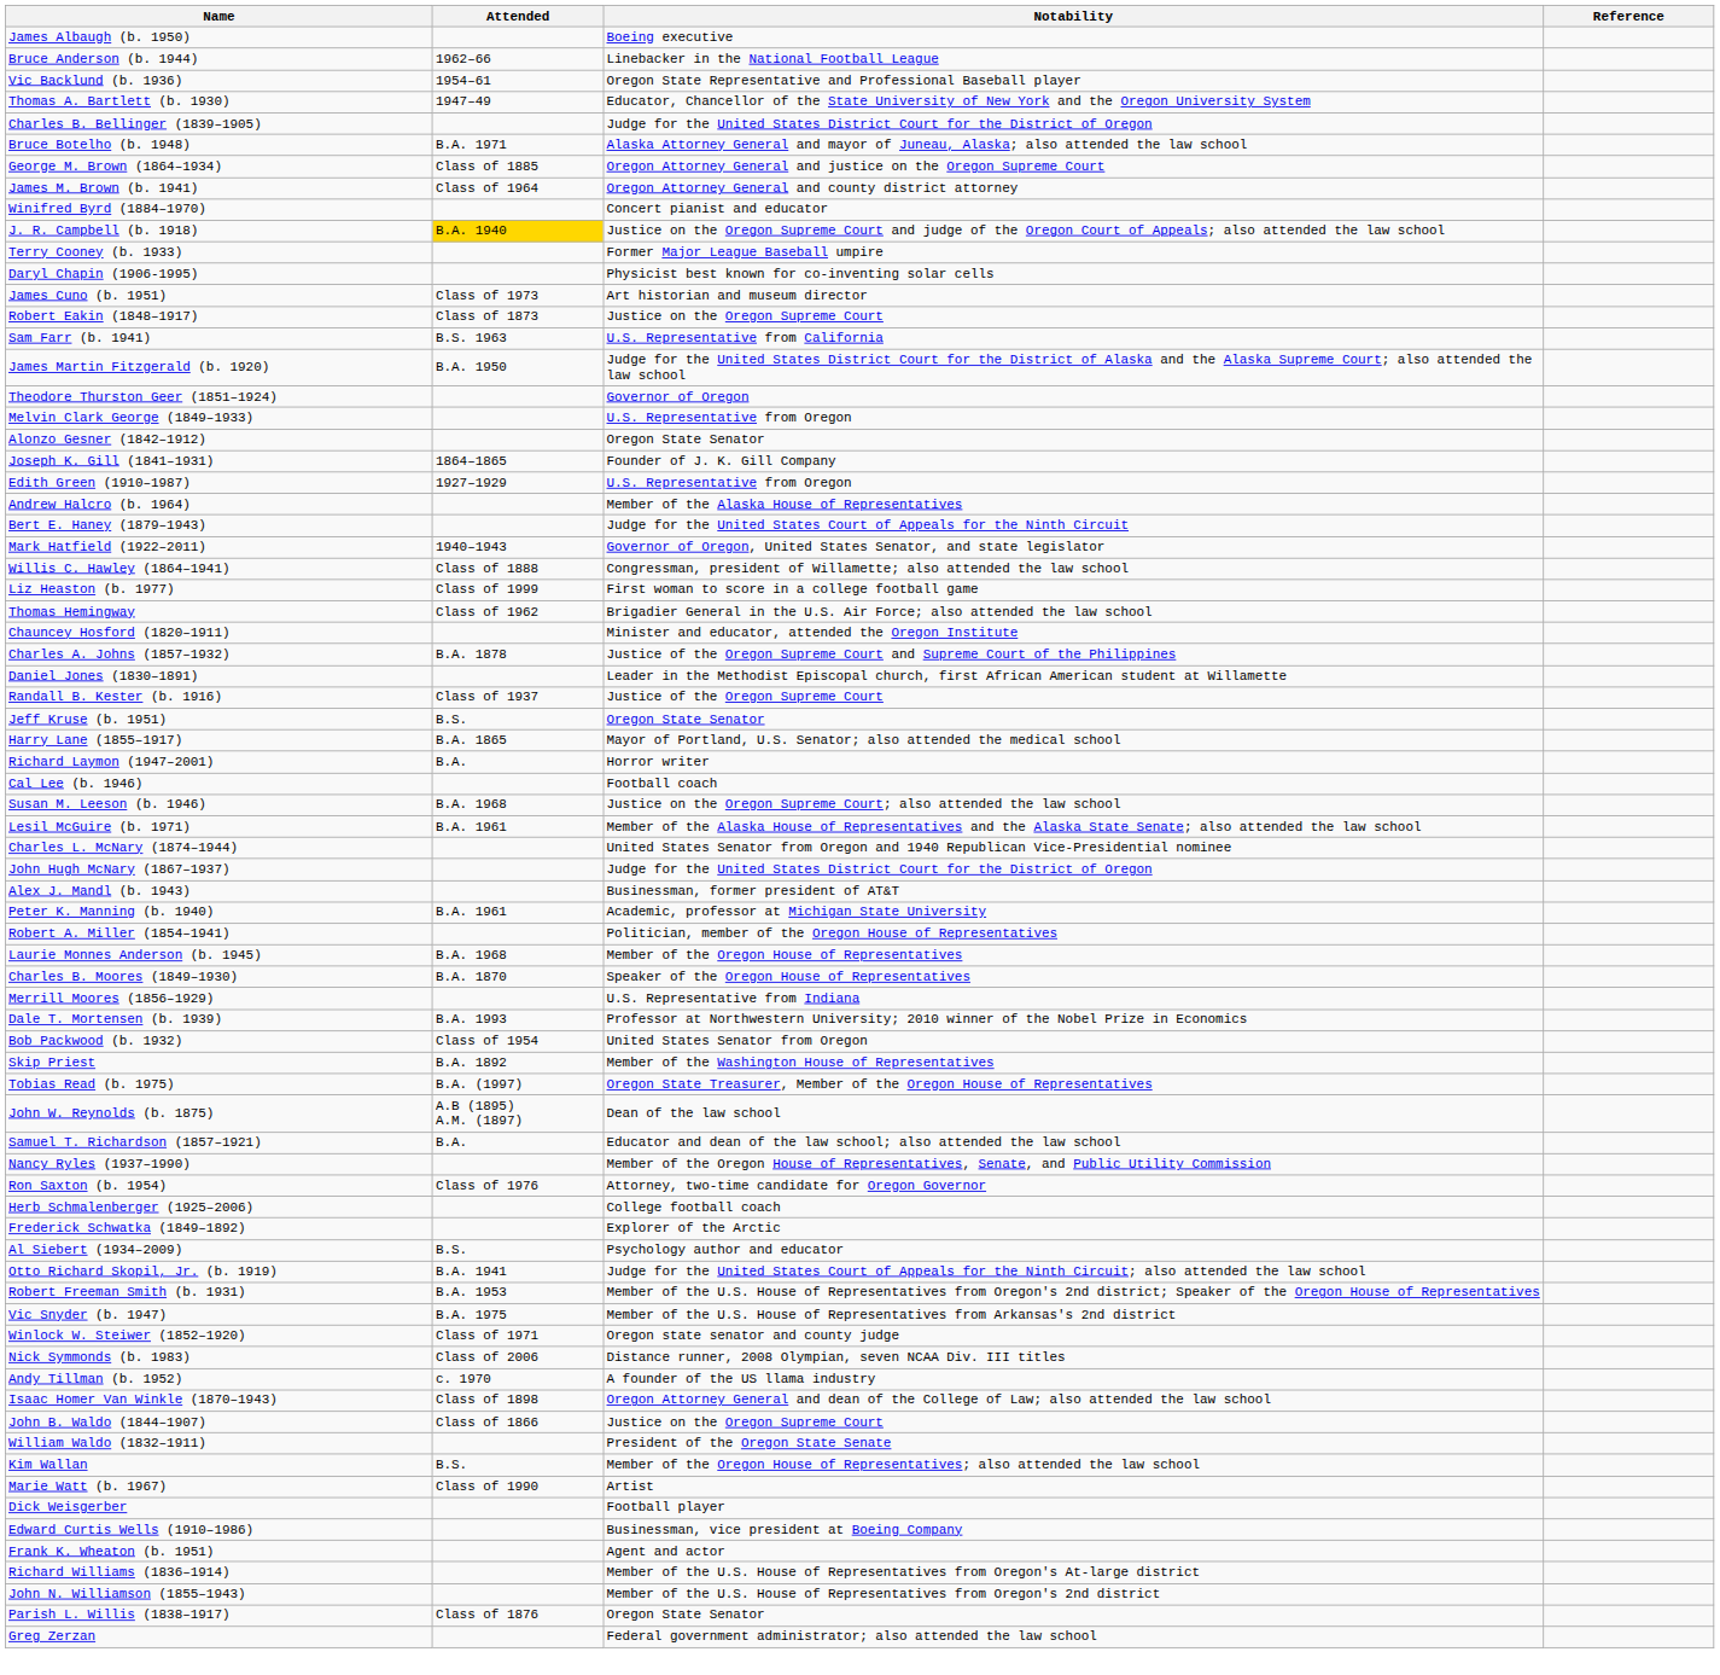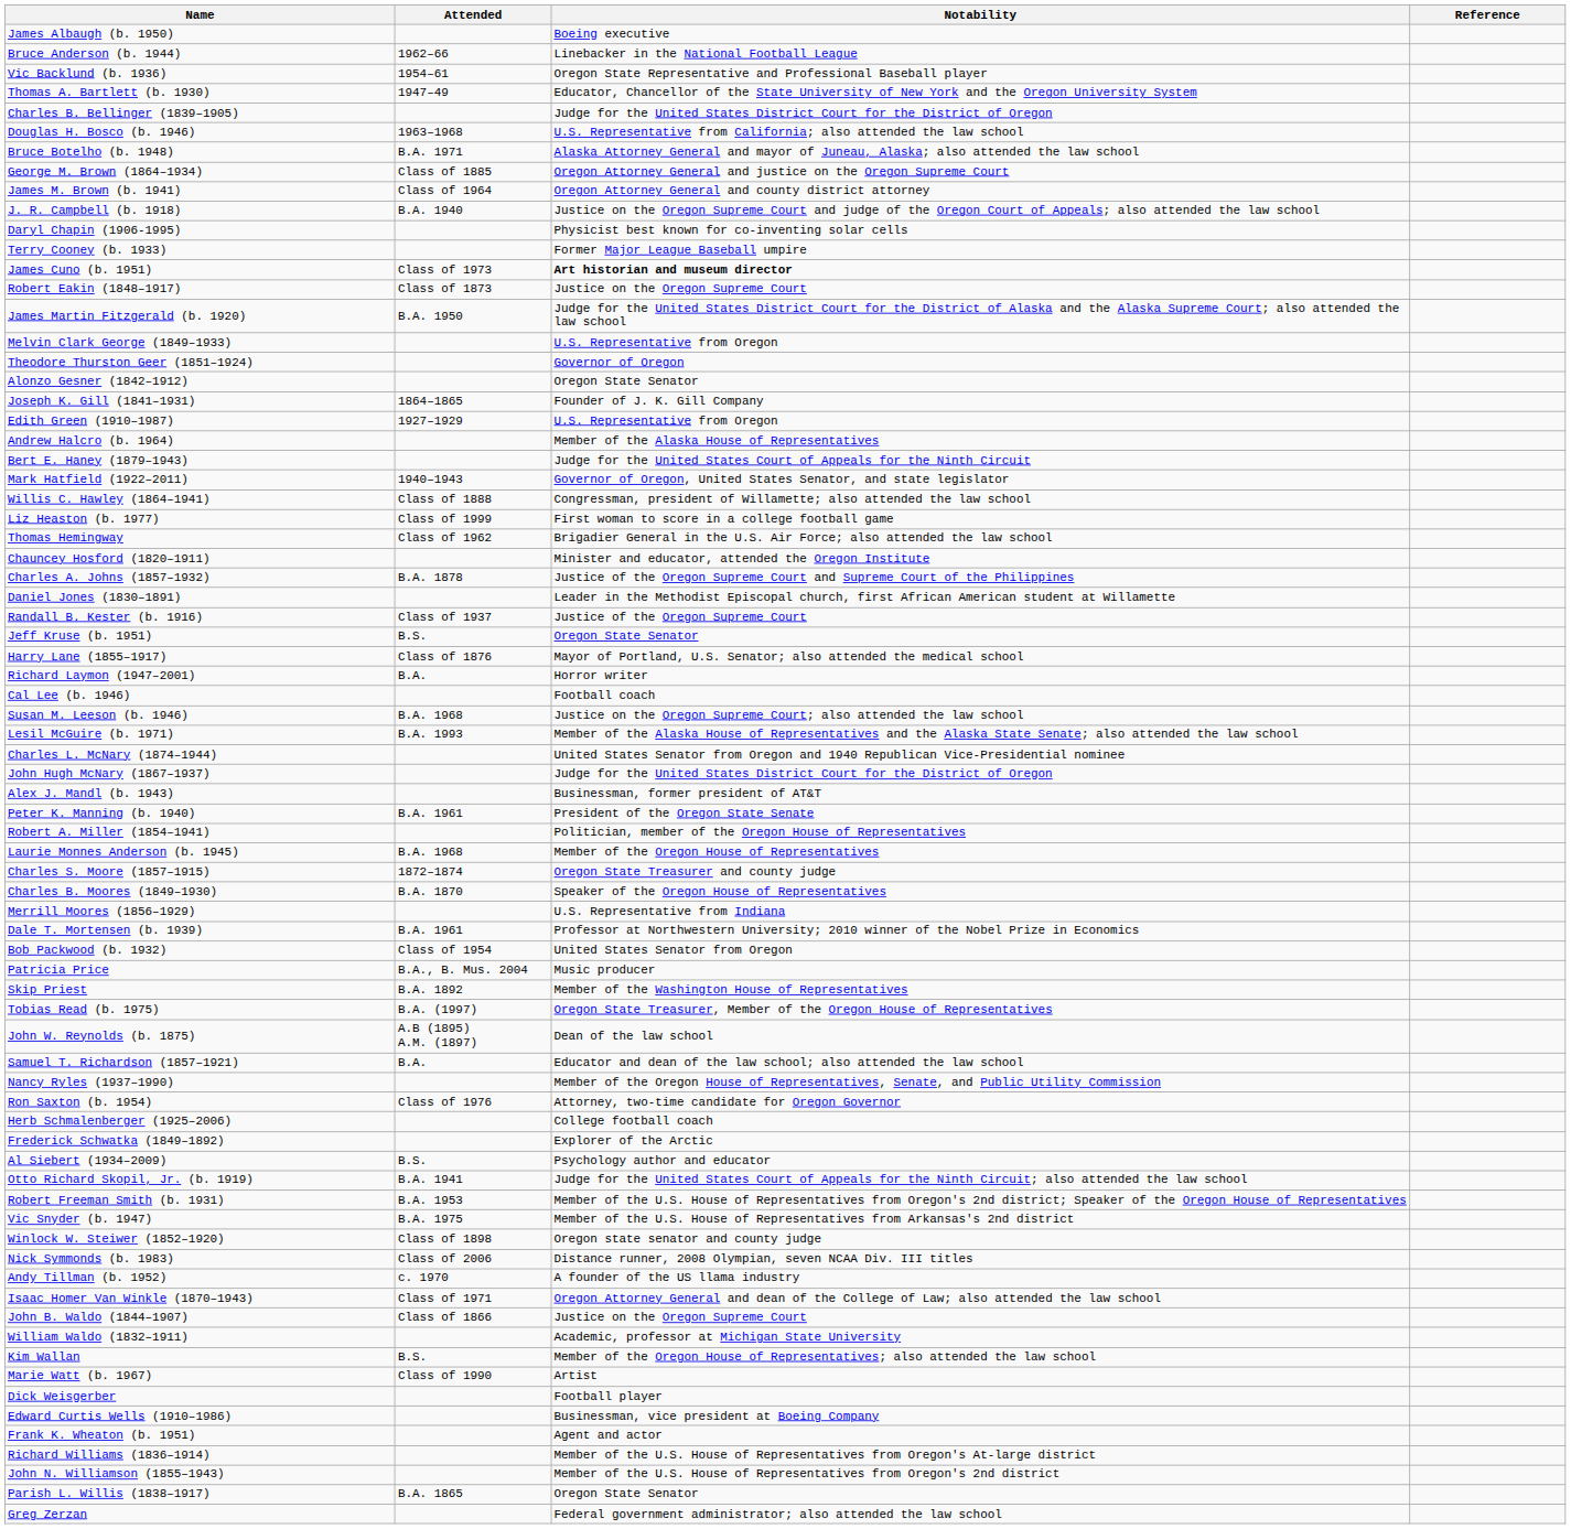 <table class="wikitable sortable" style="width:85%">
 <tr>
 <th width="25%">Name</th>
 <th width="10%">Attended</th>
 <th width="*%">Notability</th>
 <th width="10%">Reference</th>
 </tr>
 <tr valign="top">
 <td><a href='#'>James Albaugh</a> (b. 1950)</td>
 <td></td>
 <td><a href='#'>Boeing</a> executive</td>
 <td></td>
 </tr>
 <tr>
 <td><a href='#'>Bruce Anderson</a> (b. 1944)</td>
 <td>1962–66</td>
 <td>Linebacker in the <a href='#'>National Football League</a></td>
 <td></td>
 </tr>
 <tr>
 <td><a href='#'>Vic Backlund</a> (b. 1936)</td>
 <td>1954–61</td>
 <td>Oregon State Representative and Professional Baseball player</td>
 <td></td>
 </tr>
 <tr>
 <td><a href='#'>Thomas A. Bartlett</a> (b. 1930)</td>
 <td>1947–49</td>
 <td>Educator, Chancellor of the <a href='#'>State University of New York</a> and the <a href='#'>Oregon University System</a></td>
 <td></td>
 </tr>
 <tr>
 <td><a href='#'>Charles B. Bellinger</a> (1839–1905)</td>
 <td></td>
 <td>Judge for the <a href='#'>United States District Court for the District of Oregon</a></td>
 <td></td>
 </tr>
 <tr>
+<td><a href='#'>Douglas H. Bosco</a> (b. 1946)</td>
+<td>1963–1968</td>
+<td><a href='#'>U.S. Representative</a> from <a href='#'>California</a>; also attended the law school</td>
+<td></td>
+</tr>
+<tr>
 <td><a href='#'>Bruce Botelho</a> (b. 1948)</td>
 <td>B.A. 1971</td>
 <td><a href='#'>Alaska Attorney General</a> and mayor of <a href='#'>Juneau, Alaska</a>; also attended the law school</td>
 <td></td>
 </tr>
 <tr>
 <td><a href='#'>George M. Brown</a> (1864–1934)</td>
 <td>Class of 1885</td>
 <td><a href='#'>Oregon Attorney General</a> and justice on the <a href='#'>Oregon Supreme Court</a></td>
 <td></td>
 </tr>
 <tr>
 <td><a href='#'>James M. Brown</a> (b. 1941)</td>
 <td>Class of 1964</td>
 <td><a href='#'>Oregon Attorney General</a> and county district attorney</td>
 <td></td>
 </tr>
 <tr>
-<td><a href='#'>Winifred Byrd</a> (1884–1970)</td>
-<td></td>
-<td>Concert pianist and educator</td>
+<td><a href='#'>J. R. Campbell</a> (b. 1918)</td>
+<td>B.A. 1940</td>
+<td>Justice on the <a href='#'>Oregon Supreme Court</a> and judge of the <a href='#'>Oregon Court of Appeals</a>; also attended the law school</td>
 <td></td>
 </tr>
 <tr>
-<td><a href='#'>J. R. Campbell</a> (b. 1918)</td>
-<td style="background: gold;">B.A. 1940</td>
-<td>Justice on the <a href='#'>Oregon Supreme Court</a> and judge of the <a href='#'>Oregon Court of Appeals</a>; also attended the law school</td>
+<td><a href='#'>Daryl Chapin</a> (1906-1995)</td>
+<td></td>
+<td>Physicist best known for co-inventing solar cells</td>
 <td></td>
 </tr>
 <tr>
 <td><a href='#'>Terry Cooney</a> (b. 1933)</td>
 <td></td>
 <td>Former <a href='#'>Major League Baseball</a> umpire</td>
 <td></td>
 </tr>
 <tr>
-<td><a href='#'>Daryl Chapin</a> (1906-1995)</td>
-<td></td>
-<td>Physicist best known for co-inventing solar cells</td>
-<td></td>
-</tr>
-<tr>
 <td><a href='#'>James Cuno</a> (b. 1951)</td>
 <td>Class of 1973</td>
-<td>Art historian and museum director</td>
+<td><strong>Art historian and museum director</strong></td>
 <td></td>
 </tr>
 <tr>
 <td><a href='#'>Robert Eakin</a> (1848–1917)</td>
 <td>Class of 1873</td>
 <td>Justice on the <a href='#'>Oregon Supreme Court</a></td>
 <td></td>
 </tr>
 <tr>
-<td><a href='#'>Sam Farr</a> (b. 1941)</td>
-<td>B.S. 1963</td>
-<td><a href='#'>U.S. Representative</a> from <a href='#'>California</a></td>
-<td></td>
-</tr>
-<tr>
 <td><a href='#'>James Martin Fitzgerald</a> (b. 1920)</td>
 <td>B.A. 1950</td>
 <td>Judge for the <a href='#'>United States District Court for the District of Alaska</a> and the <a href='#'>Alaska Supreme Court</a>; also attended the law school</td>
 <td></td>
 </tr>
 <tr>
+<td><a href='#'>Melvin Clark George</a> (1849–1933)</td>
+<td></td>
+<td><a href='#'>U.S. Representative</a> from Oregon</td>
+<td></td>
+</tr>
+<tr>
 <td><a href='#'>Theodore Thurston Geer</a> (1851–1924)</td>
 <td></td>
 <td><a href='#'>Governor of Oregon</a></td>
-<td></td>
-</tr>
-<tr>
-<td><a href='#'>Melvin Clark George</a> (1849–1933)</td>
-<td></td>
-<td><a href='#'>U.S. Representative</a> from Oregon</td>
 <td></td>
 </tr>
 <tr>
 <td><a href='#'>Alonzo Gesner</a> (1842–1912)</td>
 <td></td>
 <td>Oregon State Senator</td>
 <td></td>
 </tr>
 <tr>
 <td><a href='#'>Joseph K. Gill</a> (1841–1931)</td>
 <td>1864–1865</td>
 <td>Founder of J. K. Gill Company</td>
 <td></td>
 </tr>
 <tr>
 <td><a href='#'>Edith Green</a> (1910–1987)</td>
 <td>1927–1929</td>
 <td><a href='#'>U.S. Representative</a> from Oregon</td>
 <td></td>
 </tr>
 <tr>
 <td><a href='#'>Andrew Halcro</a> (b. 1964)</td>
 <td></td>
 <td>Member of the <a href='#'>Alaska House of Representatives</a></td>
 <td></td>
 </tr>
 <tr>
 <td><a href='#'>Bert E. Haney</a> (1879–1943)</td>
 <td></td>
 <td>Judge for the <a href='#'>United States Court of Appeals for the Ninth Circuit</a></td>
 <td></td>
 </tr>
 <tr>
 <td><a href='#'>Mark Hatfield</a> (1922–2011)</td>
 <td>1940–1943</td>
 <td><a href='#'>Governor of Oregon</a>, United States Senator, and state legislator</td>
 <td></td>
 </tr>
 <tr>
 <td><a href='#'>Willis C. Hawley</a> (1864–1941)</td>
 <td>Class of 1888</td>
 <td>Congressman, president of Willamette; also attended the law school</td>
 <td></td>
 </tr>
 <tr>
 <td><a href='#'>Liz Heaston</a> (b. 1977)</td>
 <td>Class of 1999</td>
 <td>First woman to score in a college football game</td>
 <td></td>
 </tr>
 <tr>
 <td><a href='#'>Thomas Hemingway</a></td>
 <td>Class of 1962</td>
 <td>Brigadier General in the U.S. Air Force; also attended the law school</td>
 <td></td>
 </tr>
 <tr>
 <td><a href='#'>Chauncey Hosford</a> (1820–1911)</td>
 <td></td>
 <td>Minister and educator, attended the <a href='#'>Oregon Institute</a></td>
 <td></td>
 </tr>
 <tr>
 <td><a href='#'>Charles A. Johns</a> (1857–1932)</td>
 <td>B.A. 1878</td>
 <td>Justice of the <a href='#'>Oregon Supreme Court</a> and <a href='#'>Supreme Court of the Philippines</a></td>
 <td></td>
 </tr>
 <tr>
 <td><a href='#'>Daniel Jones</a> (1830–1891)</td>
 <td></td>
 <td>Leader in the Methodist Episcopal church, first African American student at Willamette</td>
 <td></td>
 </tr>
 <tr>
 <td><a href='#'>Randall B. Kester</a> (b. 1916)</td>
 <td>Class of 1937</td>
 <td>Justice of the <a href='#'>Oregon Supreme Court</a></td>
 <td></td>
 </tr>
 <tr>
 <td><a href='#'>Jeff Kruse</a> (b. 1951)</td>
 <td>B.S.</td>
 <td><a href='#'>Oregon State Senator</a></td>
 <td></td>
 </tr>
 <tr>
 <td><a href='#'>Harry Lane</a> (1855–1917)</td>
-<td>B.A. 1865</td>
+<td>Class of 1876</td>
 <td>Mayor of Portland, U.S. Senator; also attended the medical school</td>
 <td></td>
 </tr>
 <tr>
 <td><a href='#'>Richard Laymon</a> (1947–2001)</td>
 <td>B.A.</td>
 <td>Horror writer</td>
 <td></td>
 </tr>
 <tr>
 <td><a href='#'>Cal Lee</a> (b. 1946)</td>
 <td></td>
 <td>Football coach</td>
 <td></td>
 </tr>
 <tr>
 <td><a href='#'>Susan M. Leeson</a> (b. 1946)</td>
 <td>B.A. 1968</td>
 <td>Justice on the <a href='#'>Oregon Supreme Court</a>; also attended the law school</td>
 <td></td>
 </tr>
 <tr>
 <td><a href='#'>Lesil McGuire</a> (b. 1971)</td>
-<td>B.A. 1961</td>
+<td>B.A. 1993</td>
 <td>Member of the <a href='#'>Alaska House of Representatives</a> and the <a href='#'>Alaska State Senate</a>; also attended the law school</td>
 <td></td>
 </tr>
 <tr>
 <td><a href='#'>Charles L. McNary</a> (1874–1944)</td>
 <td></td>
 <td>United States Senator from Oregon and 1940 Republican Vice-Presidential nominee</td>
 <td></td>
 </tr>
 <tr>
 <td><a href='#'>John Hugh McNary</a> (1867–1937)</td>
 <td></td>
 <td>Judge for the <a href='#'>United States District Court for the District of Oregon</a></td>
 <td></td>
 </tr>
 <tr>
 <td><a href='#'>Alex J. Mandl</a> (b. 1943)</td>
 <td></td>
 <td>Businessman, former president of AT&T</td>
 <td></td>
 </tr>
 <tr>
 <td><a href='#'>Peter K. Manning</a> (b. 1940)</td>
 <td>B.A. 1961</td>
-<td>Academic, professor at <a href='#'>Michigan State University</a></td>
+<td>President of the <a href='#'>Oregon State Senate</a></td>
 <td></td>
 </tr>
 <tr>
 <td><a href='#'>Robert A. Miller</a> (1854–1941)</td>
 <td></td>
 <td>Politician, member of the <a href='#'>Oregon House of Representatives</a></td>
 <td></td>
 </tr>
 <tr>
 <td><a href='#'>Laurie Monnes Anderson</a> (b. 1945)</td>
 <td>B.A. 1968</td>
 <td>Member of the <a href='#'>Oregon House of Representatives</a></td>
+<td></td>
+</tr>
+<tr>
+<td><a href='#'>Charles S. Moore</a> (1857–1915)</td>
+<td>1872–1874</td>
+<td><a href='#'>Oregon State Treasurer</a> and county judge</td>
 <td></td>
 </tr>
 <tr>
 <td><a href='#'>Charles B. Moores</a> (1849–1930)</td>
 <td>B.A. 1870</td>
 <td>Speaker of the <a href='#'>Oregon House of Representatives</a></td>
 <td></td>
 </tr>
 <tr>
 <td><a href='#'>Merrill Moores</a> (1856–1929)</td>
 <td></td>
 <td>U.S. Representative from <a href='#'>Indiana</a></td>
 <td></td>
 </tr>
 <tr>
 <td><a href='#'>Dale T. Mortensen</a> (b. 1939)</td>
-<td>B.A. 1993</td>
+<td>B.A. 1961</td>
 <td>Professor at Northwestern University; 2010 winner of the Nobel Prize in Economics</td>
 <td></td>
 </tr>
 <tr>
 <td><a href='#'>Bob Packwood</a> (b. 1932)</td>
 <td>Class of 1954</td>
 <td>United States Senator from Oregon</td>
+<td></td>
+</tr>
+<tr>
+<td><a href='#'>Patricia Price</a></td>
+<td>B.A., B. Mus. 2004</td>
+<td>Music producer</td>
 <td></td>
 </tr>
 <tr>
 <td><a href='#'>Skip Priest</a></td>
 <td>B.A. 1892</td>
 <td>Member of the <a href='#'>Washington House of Representatives</a></td>
 <td></td>
 </tr>
 <tr>
 <td><a href='#'>Tobias Read</a> (b. 1975)</td>
 <td>B.A. (1997)</td>
 <td><a href='#'>Oregon State Treasurer</a>, Member of the <a href='#'>Oregon House of Representatives</a></td>
 <td></td>
 </tr>
 <tr>
 <td><a href='#'>John W. Reynolds</a> (b. 1875)</td>
 <td>A.B (1895)<br>A.M. (1897)</td>
 <td>Dean of the law school</td>
 <td></td>
 </tr>
 <tr>
 <td><a href='#'>Samuel T. Richardson</a> (1857–1921)</td>
 <td>B.A.</td>
 <td>Educator and dean of the law school; also attended the law school</td>
 <td></td>
 </tr>
 <tr>
 <td><a href='#'>Nancy Ryles</a> (1937–1990)</td>
 <td></td>
 <td>Member of the Oregon <a href='#'>House of Representatives</a>, <a href='#'>Senate</a>, and <a href='#'>Public Utility Commission</a></td>
 <td></td>
 </tr>
 <tr>
 <td><a href='#'>Ron Saxton</a> (b. 1954)</td>
 <td>Class of 1976</td>
 <td>Attorney, two-time candidate for <a href='#'>Oregon Governor</a></td>
 <td></td>
 </tr>
 <tr>
 <td><a href='#'>Herb Schmalenberger</a> (1925–2006)</td>
 <td></td>
 <td>College football coach</td>
 <td></td>
 </tr>
 <tr>
 <td><a href='#'>Frederick Schwatka</a> (1849–1892)</td>
 <td></td>
 <td>Explorer of the Arctic</td>
 <td></td>
 </tr>
 <tr>
 <td><a href='#'>Al Siebert</a> (1934–2009)</td>
 <td>B.S.</td>
 <td>Psychology author and educator</td>
 <td></td>
 </tr>
 <tr>
 <td><a href='#'>Otto Richard Skopil, Jr.</a> (b. 1919)</td>
 <td>B.A. 1941</td>
 <td>Judge for the <a href='#'>United States Court of Appeals for the Ninth Circuit</a>; also attended the law school</td>
 <td></td>
 </tr>
 <tr>
 <td><a href='#'>Robert Freeman Smith</a> (b. 1931)</td>
 <td>B.A. 1953</td>
 <td>Member of the U.S. House of Representatives from Oregon's 2nd district; Speaker of the <a href='#'>Oregon House of Representatives</a></td>
 <td></td>
 </tr>
 <tr>
 <td><a href='#'>Vic Snyder</a> (b. 1947)</td>
 <td>B.A. 1975</td>
 <td>Member of the U.S. House of Representatives from Arkansas's 2nd district</td>
 <td></td>
 </tr>
 <tr>
 <td><a href='#'>Winlock W. Steiwer</a> (1852–1920)</td>
-<td>Class of 1971</td>
+<td>Class of 1898</td>
 <td>Oregon state senator and county judge</td>
 <td></td>
 </tr>
 <tr>
 <td><a href='#'>Nick Symmonds</a> (b. 1983)</td>
 <td>Class of 2006</td>
 <td>Distance runner, 2008 Olympian, seven NCAA Div. III titles</td>
 <td></td>
 </tr>
 <tr>
 <td><a href='#'>Andy Tillman</a> (b. 1952)</td>
 <td>c. 1970</td>
 <td>A founder of the US llama industry</td>
 <td></td>
 </tr>
 <tr>
 <td><a href='#'>Isaac Homer Van Winkle</a> (1870–1943)</td>
-<td>Class of 1898</td>
+<td>Class of 1971</td>
 <td><a href='#'>Oregon Attorney General</a> and dean of the College of Law; also attended the law school</td>
 <td></td>
 </tr>
 <tr>
 <td><a href='#'>John B. Waldo</a> (1844–1907)</td>
 <td>Class of 1866</td>
 <td>Justice on the <a href='#'>Oregon Supreme Court</a></td>
 <td></td>
 </tr>
 <tr>
 <td><a href='#'>William Waldo</a> (1832–1911)</td>
 <td></td>
-<td>President of the <a href='#'>Oregon State Senate</a></td>
+<td>Academic, professor at <a href='#'>Michigan State University</a></td>
 <td></td>
 </tr>
 <tr>
 <td><a href='#'>Kim Wallan</a></td>
 <td>B.S.</td>
 <td>Member of the <a href='#'>Oregon House of Representatives</a>; also attended the law school</td>
 <td></td>
 </tr>
 <tr>
 <td><a href='#'>Marie Watt</a> (b. 1967)</td>
 <td>Class of 1990</td>
 <td>Artist</td>
 <td></td>
 </tr>
 <tr>
 <td><a href='#'>Dick Weisgerber</a></td>
 <td></td>
 <td>Football player</td>
 <td></td>
 </tr>
 <tr>
 <td><a href='#'>Edward Curtis Wells</a> (1910–1986)</td>
 <td></td>
 <td>Businessman, vice president at <a href='#'>Boeing Company</a></td>
 <td></td>
 </tr>
 <tr>
 <td><a href='#'>Frank K. Wheaton</a> (b. 1951)</td>
 <td></td>
 <td>Agent and actor</td>
 <td></td>
 </tr>
 <tr>
 <td><a href='#'>Richard Williams</a> (1836–1914)</td>
 <td></td>
 <td>Member of the U.S. House of Representatives from Oregon's At-large district</td>
 <td></td>
 </tr>
 <tr>
 <td><a href='#'>John N. Williamson</a> (1855–1943)</td>
 <td></td>
 <td>Member of the U.S. House of Representatives from Oregon's 2nd district</td>
 <td></td>
 </tr>
 <tr>
 <td><a href='#'>Parish L. Willis</a> (1838–1917)</td>
-<td>Class of 1876</td>
+<td>B.A. 1865</td>
 <td>Oregon State Senator</td>
 <td></td>
 </tr>
 <tr>
 <td><a href='#'>Greg Zerzan</a></td>
 <td></td>
 <td>Federal government administrator; also attended the law school</td>
 <td></td>
 </tr>
 </table>
